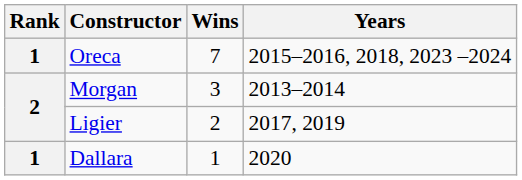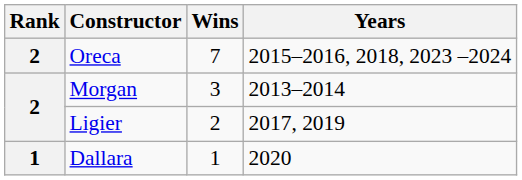 <table class="wikitable">
 <tr>
 <th>Rank</th>
 <th>Constructor</th>
 <th>Wins</th>
 <th>Years</th>
 </tr>
 <tr>
-<th>1</th>
+<th>2</th>
 <td> <a href='#'>Oreca</a></td>
 <td align=center>7</td>
 <td>2015–2016, 2018, 2023 –2024 </td>
 </tr>
 <tr>
 <th rowspan="2">2</th>
 <td> <a href='#'>Morgan</a></td>
 <td align=center>3</td>
 <td>2013–2014</td>
 </tr>
 <tr>
 <td> <a href='#'>Ligier</a></td>
 <td align=center>2</td>
 <td>2017, 2019</td>
 </tr>
 <tr>
 <th>1</th>
 <td> <a href='#'>Dallara</a></td>
 <td align=center>1</td>
 <td>2020</td>
 </tr>
 </table>
